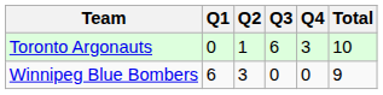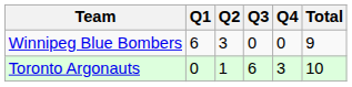 <table class="wikitable">
 <tr>
 <th>Team</th>
 <th>Q1</th>
 <th>Q2</th>
 <th>Q3</th>
 <th>Q4</th>
 <th>Total</th>
 </tr>
+<tr>
+<td><a href='#'>Winnipeg Blue Bombers</a></td>
+<td>6</td>
+<td>3</td>
+<td>0</td>
+<td>0</td>
+<td>9</td>
+</tr>
 <tr style="background-color:#ddffdd">
 <td><a href='#'>Toronto Argonauts</a></td>
 <td>0</td>
 <td>1</td>
 <td>6</td>
 <td>3</td>
 <td>10</td>
 </tr>
-<tr>
-<td><a href='#'>Winnipeg Blue Bombers</a></td>
-<td>6</td>
-<td>3</td>
-<td>0</td>
-<td>0</td>
-<td>9</td>
-</tr>
 </table>
